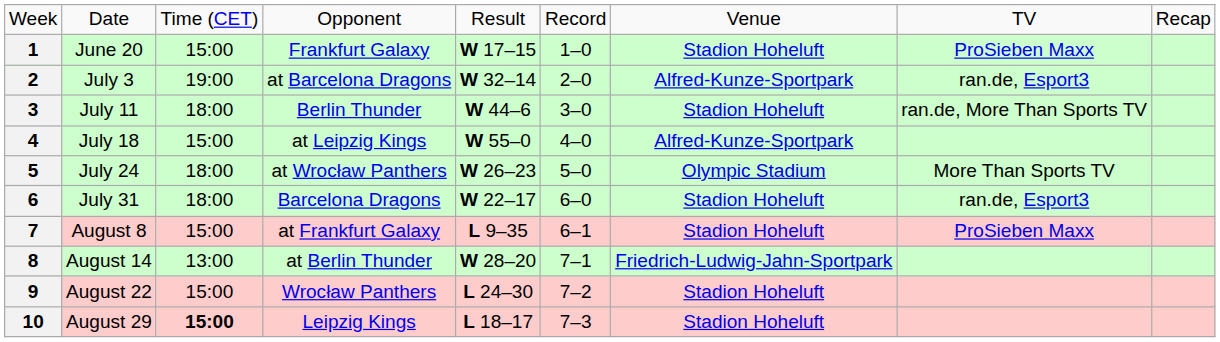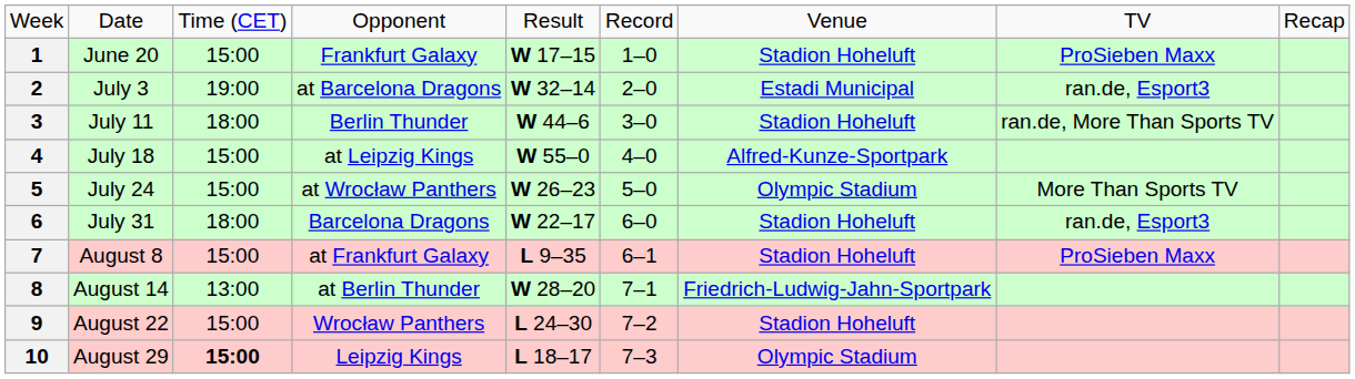 <table class="wikitable" style="text-align:center">
 <tr>
 <td>Week</td>
 <td>Date</td>
 <td>Time (<a href='#'>CET</a>)</td>
 <td>Opponent</td>
 <td>Result</td>
 <td>Record</td>
 <td>Venue</td>
 <td>TV</td>
 <td>Recap</td>
 </tr>
 <tr style="background:#cfc">
 <th>1</th>
 <td>June 20</td>
 <td>15:00</td>
 <td><a href='#'>Frankfurt Galaxy</a></td>
 <td><strong>W</strong> 17–15</td>
 <td>1–0</td>
 <td><a href='#'>Stadion Hoheluft</a></td>
 <td><a href='#'>ProSieben Maxx</a></td>
 <td></td>
 </tr>
 <tr style="background:#cfc">
 <th>2</th>
 <td>July 3</td>
 <td>19:00</td>
 <td>at <a href='#'>Barcelona Dragons</a></td>
 <td><strong>W</strong> 32–14</td>
 <td>2–0</td>
-<td><a href='#'>Alfred-Kunze-Sportpark</a></td>
+<td><a href='#'>Estadi Municipal</a></td>
 <td>ran.de, <a href='#'>Esport3</a></td>
 <td></td>
 </tr>
 <tr style="background:#cfc">
 <th>3</th>
 <td>July 11</td>
 <td>18:00</td>
 <td><a href='#'>Berlin Thunder</a></td>
 <td><strong>W</strong> 44–6</td>
 <td>3–0</td>
 <td><a href='#'>Stadion Hoheluft</a></td>
 <td>ran.de, More Than Sports TV</td>
 <td></td>
 </tr>
 <tr style="background:#cfc">
 <th>4</th>
 <td>July 18</td>
 <td>15:00</td>
 <td>at <a href='#'>Leipzig Kings</a></td>
 <td><strong>W</strong> 55–0</td>
 <td>4–0</td>
 <td><a href='#'>Alfred-Kunze-Sportpark</a></td>
 <td></td>
 <td></td>
 </tr>
 <tr style="background:#cfc">
 <th>5</th>
 <td>July 24</td>
-<td>18:00</td>
+<td>15:00</td>
 <td>at <a href='#'>Wrocław Panthers</a></td>
 <td><strong>W</strong> 26–23</td>
 <td>5–0</td>
 <td><a href='#'>Olympic Stadium</a></td>
 <td>More Than Sports TV</td>
 <td></td>
 </tr>
 <tr style="background:#cfc">
 <th>6</th>
 <td>July 31</td>
 <td>18:00</td>
 <td><a href='#'>Barcelona Dragons</a></td>
 <td><strong>W</strong> 22–17</td>
 <td>6–0</td>
 <td><a href='#'>Stadion Hoheluft</a></td>
 <td>ran.de, <a href='#'>Esport3</a></td>
 <td></td>
 </tr>
 <tr style="background:#fcc">
 <th>7</th>
 <td>August 8</td>
 <td>15:00</td>
 <td>at <a href='#'>Frankfurt Galaxy</a></td>
 <td><strong>L</strong> 9–35</td>
 <td>6–1</td>
 <td><a href='#'>Stadion Hoheluft</a></td>
 <td><a href='#'>ProSieben Maxx</a></td>
 <td></td>
 </tr>
 <tr style="background:#cfc">
 <th>8</th>
 <td>August 14</td>
 <td>13:00</td>
 <td>at <a href='#'>Berlin Thunder</a></td>
 <td><strong>W</strong> 28–20</td>
 <td>7–1</td>
 <td><a href='#'>Friedrich-Ludwig-Jahn-Sportpark</a></td>
 <td></td>
 <td></td>
 </tr>
 <tr style="background:#fcc">
 <th>9</th>
 <td>August 22</td>
 <td>15:00</td>
 <td><a href='#'>Wrocław Panthers</a></td>
 <td><strong>L</strong> 24–30</td>
 <td>7–2</td>
 <td><a href='#'>Stadion Hoheluft</a></td>
 <td></td>
 <td></td>
 </tr>
 <tr style="background:#fcc">
 <th>10</th>
 <td>August 29</td>
 <td><strong>15:00</strong></td>
 <td><a href='#'>Leipzig Kings</a></td>
 <td><strong>L</strong> 18–17</td>
 <td>7–3</td>
-<td><a href='#'>Stadion Hoheluft</a></td>
+<td><a href='#'>Olympic Stadium</a></td>
 <td></td>
 <td></td>
 </tr>
 </table>
